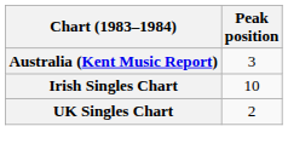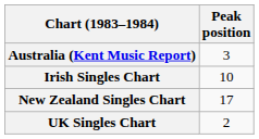 <table class="wikitable sortable plainrowheaders">
 <tr>
 <th>Chart (1983–1984)</th>
 <th>Peak<br>position</th>
 </tr>
 <tr>
 <th scope="row">Australia (<a href='#'>Kent Music Report</a>)</th>
 <td align="center">3</td>
 </tr>
 <tr>
 <th scope="row">Irish Singles Chart</th>
 <td align="center">10</td>
 </tr>
 <tr>
+<th scope="row">New Zealand Singles Chart</th>
+<td align="center">17</td>
+</tr>
+<tr>
 <th scope="row">UK Singles Chart</th>
 <td align="center">2</td>
 </tr>
 </table>
